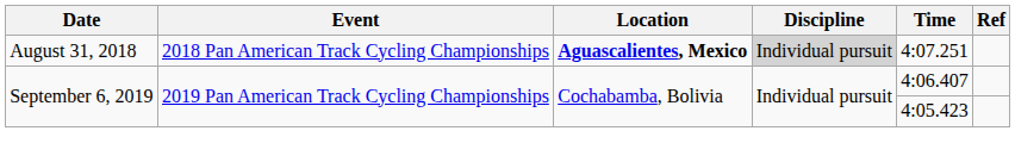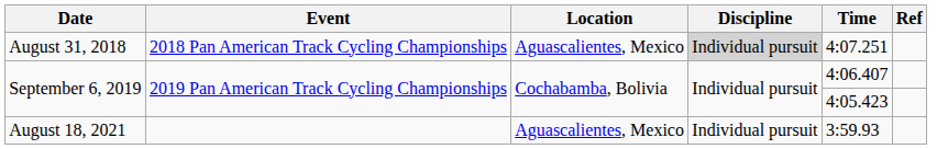 <table class="wikitable">
 <tr>
 <th>Date</th>
 <th>Event</th>
 <th>Location</th>
 <th>Discipline</th>
 <th>Time</th>
 <th>Ref</th>
 </tr>
 <tr>
 <td>August 31, 2018</td>
 <td><a href='#'>2018 Pan American Track Cycling Championships</a></td>
-<td><strong> <a href='#'>Aguascalientes</a>, Mexico</strong></td>
+<td> <a href='#'>Aguascalientes</a>, Mexico</td>
 <td style="background: lightgrey;">Individual pursuit</td>
 <td>4:07.251</td>
 <td></td>
 </tr>
 <tr>
 <td rowspan=2>September 6, 2019</td>
 <td rowspan=2><a href='#'>2019 Pan American Track Cycling Championships</a></td>
 <td rowspan=2> <a href='#'>Cochabamba</a>, Bolivia</td>
 <td rowspan=2>Individual pursuit</td>
 <td>4:06.407</td>
 <td></td>
 </tr>
 <tr>
 <td>4:05.423</td>
 <td></td>
 </tr>
+<tr>
+<td>August 18, 2021</td>
+<td></td>
+<td> <a href='#'>Aguascalientes</a>, Mexico</td>
+<td>Individual pursuit</td>
+<td>3:59.93</td>
+<td></td>
+</tr>
 </table>
